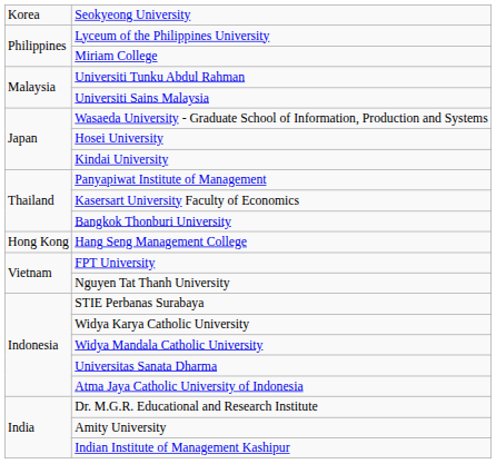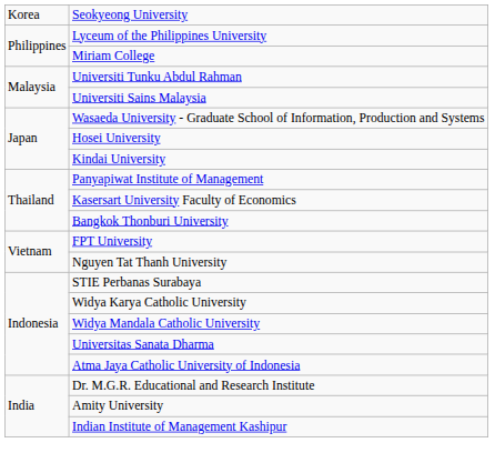 <table class="wikitable">
 <tr>
 <td>Korea</td>
 <td><a href='#'>Seokyeong University</a></td>
 </tr>
 <tr>
 <td rowspan="2">Philippines</td>
 <td><a href='#'>Lyceum of the Philippines University</a></td>
 </tr>
 <tr>
 <td><a href='#'>Miriam College</a></td>
 </tr>
 <tr>
 <td rowspan="2">Malaysia</td>
 <td><a href='#'>Universiti Tunku Abdul Rahman</a></td>
 </tr>
 <tr>
 <td><a href='#'>Universiti Sains Malaysia</a></td>
 </tr>
 <tr>
 <td rowspan="3">Japan</td>
 <td><a href='#'>Wasaeda University</a> - Graduate School of Information, Production and Systems</td>
 </tr>
 <tr>
 <td><a href='#'>Hosei University</a></td>
 </tr>
 <tr>
 <td><a href='#'>Kindai University</a></td>
 </tr>
 <tr>
 <td rowspan="3">Thailand</td>
 <td><a href='#'>Panyapiwat Institute of Management</a></td>
 </tr>
 <tr>
 <td><a href='#'>Kasersart University</a> Faculty of Economics</td>
 </tr>
 <tr>
 <td><a href='#'>Bangkok Thonburi University</a></td>
 </tr>
 <tr>
-<td>Hong Kong</td>
-<td><a href='#'>Hang Seng Management College</a></td>
-</tr>
-<tr>
 <td rowspan="2">Vietnam</td>
 <td><a href='#'>FPT University</a></td>
 </tr>
 <tr>
 <td>Nguyen Tat Thanh University</td>
 </tr>
 <tr>
 <td rowspan="5">Indonesia</td>
 <td>STIE Perbanas Surabaya</td>
 </tr>
 <tr>
 <td>Widya Karya Catholic University</td>
 </tr>
 <tr>
 <td><a href='#'>Widya Mandala Catholic University</a></td>
 </tr>
 <tr>
 <td><a href='#'>Universitas Sanata Dharma</a></td>
 </tr>
 <tr>
 <td><a href='#'>Atma Jaya Catholic University of Indonesia</a></td>
 </tr>
 <tr>
 <td rowspan="3">India</td>
 <td>Dr. M.G.R. Educational and Research Institute</td>
 </tr>
 <tr>
 <td>Amity University</td>
 </tr>
 <tr>
 <td><a href='#'>Indian Institute of Management Kashipur</a></td>
 </tr>
 </table>
